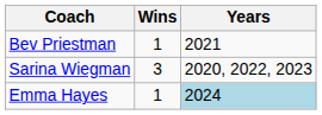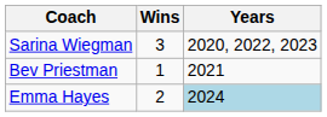 <table class="wikitable sortable">
 <tr>
 <th>Coach</th>
 <th>Wins</th>
 <th>Years</th>
 </tr>
 <tr>
+<td> <a href='#'>Sarina Wiegman</a></td>
+<td align="center">3</td>
+<td>2020, 2022, 2023</td>
+</tr>
+<tr>
 <td> <a href='#'>Bev Priestman</a></td>
 <td align="center">1</td>
 <td>2021</td>
 </tr>
 <tr>
-<td> <a href='#'>Sarina Wiegman</a></td>
-<td align="center">3</td>
-<td>2020, 2022, 2023</td>
-</tr>
-<tr>
 <td> <a href='#'>Emma Hayes</a></td>
-<td align="center">1</td>
+<td align="center">2</td>
 <td style="background: lightblue;">2024</td>
 </tr>
 </table>
